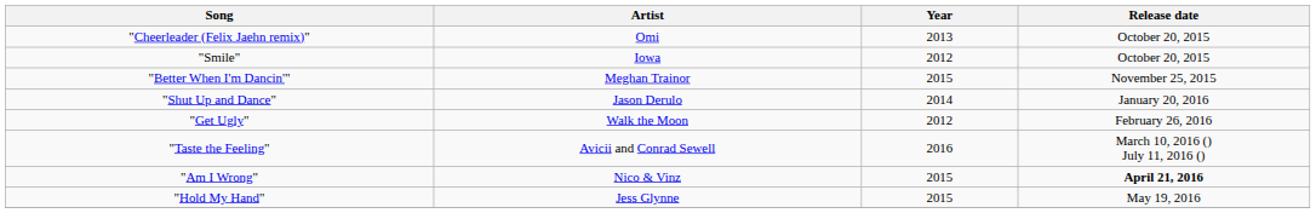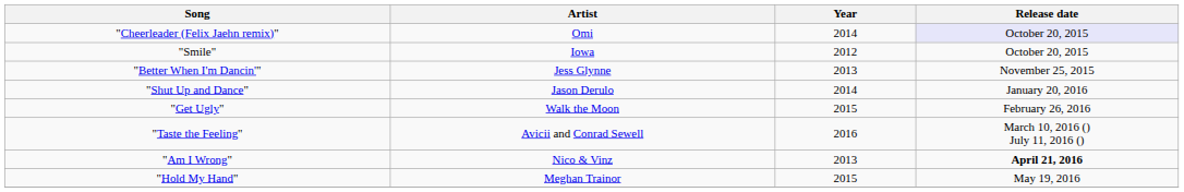 <table class="wikitable sortable" style="text-align:center; width:100%;">
 <tr>
 <th scope="col" style="width:150px;">Song</th>
 <th scope="col" style="width:150px;">Artist</th>
 <th scope="col" style="width:50px;">Year</th>
 <th scope="col" style="width:100px;">Release date</th>
 </tr>
 <tr>
 <td>"<a href='#'>Cheerleader (Felix Jaehn remix)</a>"</td>
 <td><a href='#'>Omi</a></td>
-<td>2013</td>
-<td>October 20, 2015</td>
+<td>2014</td>
+<td style="background: lavender;">October 20, 2015</td>
 </tr>
 <tr>
 <td>"Smile"</td>
 <td><a href='#'>Iowa</a></td>
 <td>2012</td>
 <td>October 20, 2015</td>
 </tr>
 <tr>
 <td>"<a href='#'>Better When I'm Dancin'</a>"</td>
-<td><a href='#'>Meghan Trainor</a></td>
-<td>2015</td>
+<td><a href='#'>Jess Glynne</a></td>
+<td>2013</td>
 <td>November 25, 2015</td>
 </tr>
 <tr>
 <td>"<a href='#'>Shut Up and Dance</a>"</td>
 <td><a href='#'>Jason Derulo</a></td>
 <td>2014</td>
 <td>January 20, 2016</td>
 </tr>
 <tr>
 <td>"<a href='#'>Get Ugly</a>"</td>
 <td><a href='#'>Walk the Moon</a></td>
-<td>2012</td>
+<td>2015</td>
 <td>February 26, 2016</td>
 </tr>
 <tr>
 <td>"<a href='#'>Taste the Feeling</a>"</td>
 <td><a href='#'>Avicii</a> and <a href='#'>Conrad Sewell</a></td>
 <td>2016</td>
 <td>March 10, 2016 ()<br>July 11, 2016 ()</td>
 </tr>
 <tr>
 <td>"<a href='#'>Am I Wrong</a>"</td>
 <td><a href='#'>Nico & Vinz</a></td>
-<td>2015</td>
+<td>2013</td>
 <td><strong>April 21, 2016</strong></td>
 </tr>
 <tr>
 <td>"<a href='#'>Hold My Hand</a>"</td>
-<td><a href='#'>Jess Glynne</a></td>
+<td><a href='#'>Meghan Trainor</a></td>
 <td>2015</td>
 <td>May 19, 2016</td>
 </tr>
 <tr>
 </tr>
 </table>
